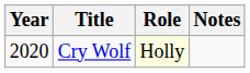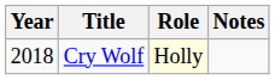 <table class="wikitable">
 <tr>
 <th>Year</th>
 <th>Title</th>
 <th>Role</th>
 <th>Notes</th>
 </tr>
 <tr>
-<td>2020</td>
+<td>2018</td>
 <td><a href='#'>Cry Wolf</a></td>
 <td style="background: lightyellow;">Holly</td>
 <td></td>
 </tr>
 </table>
